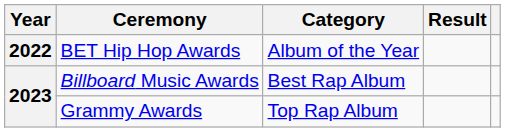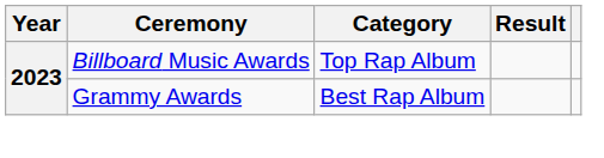 <table class="wikitable sortable plainrowheaders" style="border:none; margin:0;">
 <tr>
 <th scope="col">Year</th>
 <th scope="col">Ceremony</th>
 <th scope="col">Category</th>
 <th scope="col">Result</th>
 <th scope="col" class="unsortable"></th>
 </tr>
 <tr>
-<th scope="row">2022</th>
-<td><a href='#'>BET Hip Hop Awards</a></td>
-<td><a href='#'>Album of the Year</a></td>
-<td></td>
-<td></td>
-</tr>
-<tr>
 <th scope="row" rowspan="2">2023</th>
 <td><a href='#'><em>Billboard</em> Music Awards</a></td>
-<td><a href='#'>Best Rap Album</a></td>
+<td><a href='#'>Top Rap Album</a></td>
 <td></td>
 <td></td>
 </tr>
 <tr>
 <td><a href='#'>Grammy Awards</a></td>
-<td><a href='#'>Top Rap Album</a></td>
+<td><a href='#'>Best Rap Album</a></td>
 <td></td>
 <td></td>
 </tr>
 </table>
